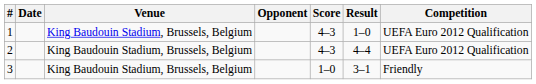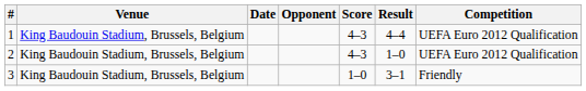 <table class="wikitable sortable">
 <tr>
 <th>#</th>
+<th>Venue</th>
 <th>Date</th>
-<th>Venue</th>
 <th>Opponent</th>
 <th>Score</th>
 <th>Result</th>
 <th>Competition</th>
 </tr>
 <tr>
 <td align="center">1</td>
+<td><a href='#'>King Baudouin Stadium</a>, Brussels, Belgium</td>
 <td></td>
-<td><a href='#'>King Baudouin Stadium</a>, Brussels, Belgium</td>
+<td></td>
+<td align="center">4–3</td>
+<td align="center">4–4</td>
+<td>UEFA Euro 2012 Qualification</td>
+</tr>
+<tr>
+<td align="center">2</td>
+<td>King Baudouin Stadium, Brussels, Belgium</td>
+<td></td>
 <td></td>
 <td align="center">4–3</td>
 <td align="center">1–0</td>
 <td>UEFA Euro 2012 Qualification</td>
 </tr>
 <tr>
-<td align="center">2</td>
-<td></td>
+<td align="center">3</td>
 <td>King Baudouin Stadium, Brussels, Belgium</td>
 <td></td>
-<td align="center">4–3</td>
-<td align="center">4–4</td>
-<td>UEFA Euro 2012 Qualification</td>
-</tr>
-<tr>
-<td align="center">3</td>
-<td></td>
-<td>King Baudouin Stadium, Brussels, Belgium</td>
 <td></td>
 <td align="center">1–0</td>
 <td align="center">3–1</td>
 <td>Friendly</td>
 </tr>
 </table>
